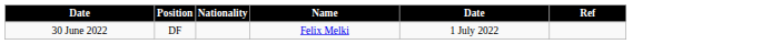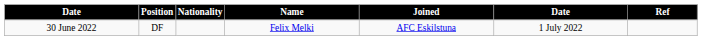 <table class="wikitable"  style="text-align:center; font-size:90%; ">
 <tr>
 <th style="background:#000000; color:white; width:200px;">Date</th>
 <th style="background:#000000; color:white; width:50px;">Position</th>
 <th style="background:#000000; color:white; width:50px;">Nationality</th>
 <th style="background:#000000; color:white; width:200px;">Name</th>
+<th style="background:#000000; color:white; width:200px;">Joined</th>
 <th style="background:#000000; color:white; width:200px;">Date</th>
 <th style="background:#000000; color:white; width:100px;">Ref</th>
 </tr>
 <tr>
 <td>30 June 2022</td>
 <td>DF</td>
 <td></td>
 <td><a href='#'>Felix Melki</a></td>
+<td><a href='#'>AFC Eskilstuna</a></td>
 <td>1 July 2022</td>
 <td></td>
 </tr>
 </table>
